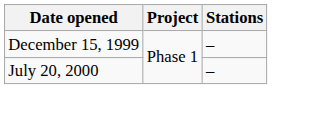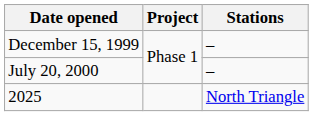 <table class="wikitable">
 <tr>
 <th>Date opened</th>
 <th>Project</th>
 <th>Stations</th>
 </tr>
 <tr>
 <td>December 15, 1999</td>
 <td rowspan=2>Phase 1</td>
 <td> – </td>
 </tr>
 <tr>
 <td>July 20, 2000</td>
 <td> – </td>
 </tr>
+<tr>
+<td>2025</td>
+<td></td>
+<td><a href='#'>North Triangle</a></td>
+</tr>
 </table>
